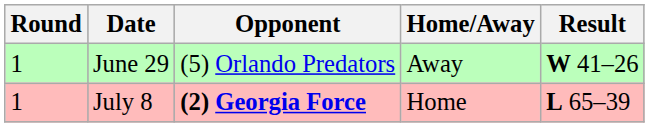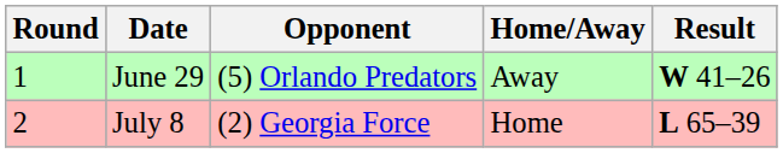 <table class="wikitable">
 <tr>
 <th>Round</th>
 <th>Date</th>
 <th>Opponent</th>
 <th>Home/Away</th>
 <th>Result</th>
 </tr>
 <tr bgcolor="bbffbb">
 <td>1</td>
 <td>June 29</td>
 <td>(5) <a href='#'>Orlando Predators</a></td>
 <td>Away</td>
 <td><strong>W</strong> 41–26</td>
 </tr>
 <tr bgcolor="ffbbbb">
-<td>1</td>
+<td>2</td>
 <td>July 8</td>
-<td><strong>(2) <a href='#'>Georgia Force</a></strong></td>
+<td>(2) <a href='#'>Georgia Force</a></td>
 <td>Home</td>
 <td><strong>L</strong> 65–39</td>
 </tr>
 </table>
